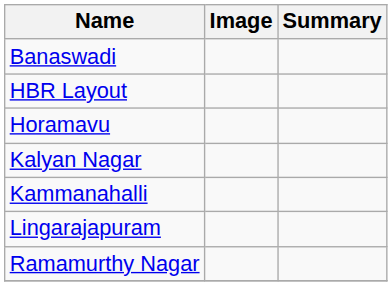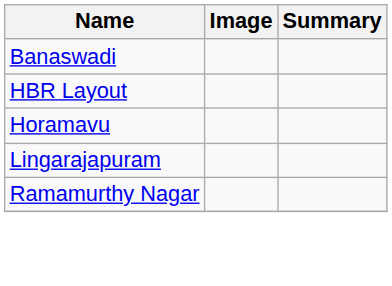 <table class="wikitable sortable">
 <tr>
 <th style="background:light gray; color:black">Name</th>
 <th class="unsortable" style="background:light gray; color:black">Image</th>
 <th class="unsortable" style="background:light gray; color:black">Summary</th>
 </tr>
 <tr>
 <td><a href='#'>Banaswadi</a></td>
 <td></td>
 <td></td>
 </tr>
 <tr>
 <td><a href='#'>HBR Layout</a></td>
 <td></td>
 <td></td>
 </tr>
 <tr>
 <td><a href='#'>Horamavu</a></td>
 <td></td>
 <td></td>
 </tr>
 <tr>
-<td><a href='#'>Kalyan Nagar</a></td>
-<td></td>
-<td></td>
-</tr>
-<tr>
-<td><a href='#'>Kammanahalli</a></td>
-<td></td>
-<td></td>
-</tr>
-<tr>
 <td><a href='#'>Lingarajapuram</a></td>
 <td></td>
 <td></td>
 </tr>
 <tr>
 <td><a href='#'>Ramamurthy Nagar</a></td>
 <td></td>
 <td></td>
 </tr>
 <tr>
 </tr>
 </table>
